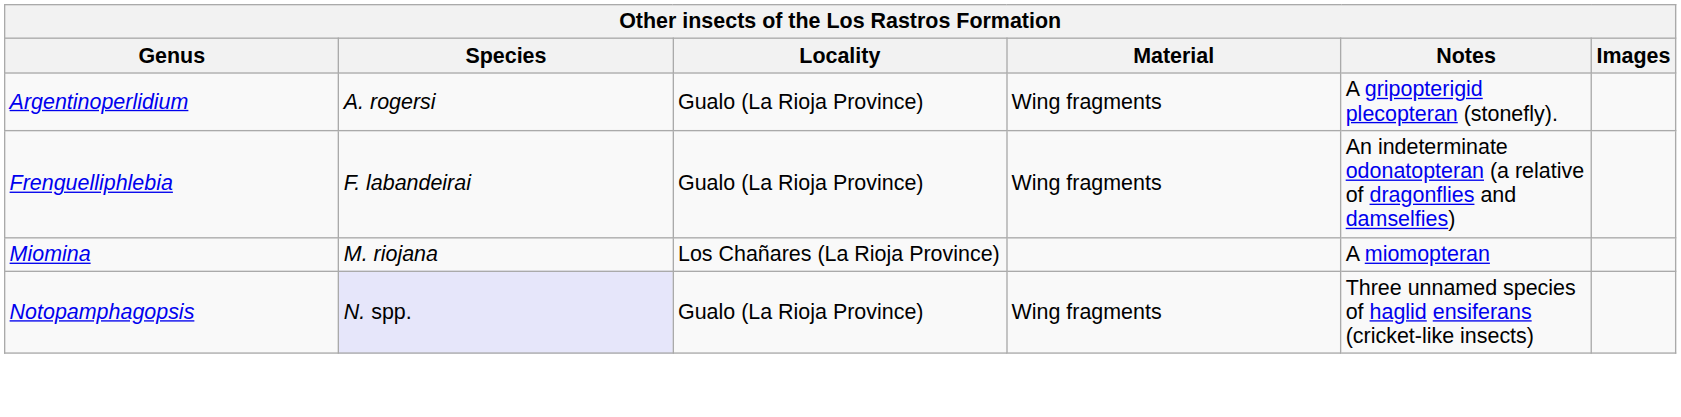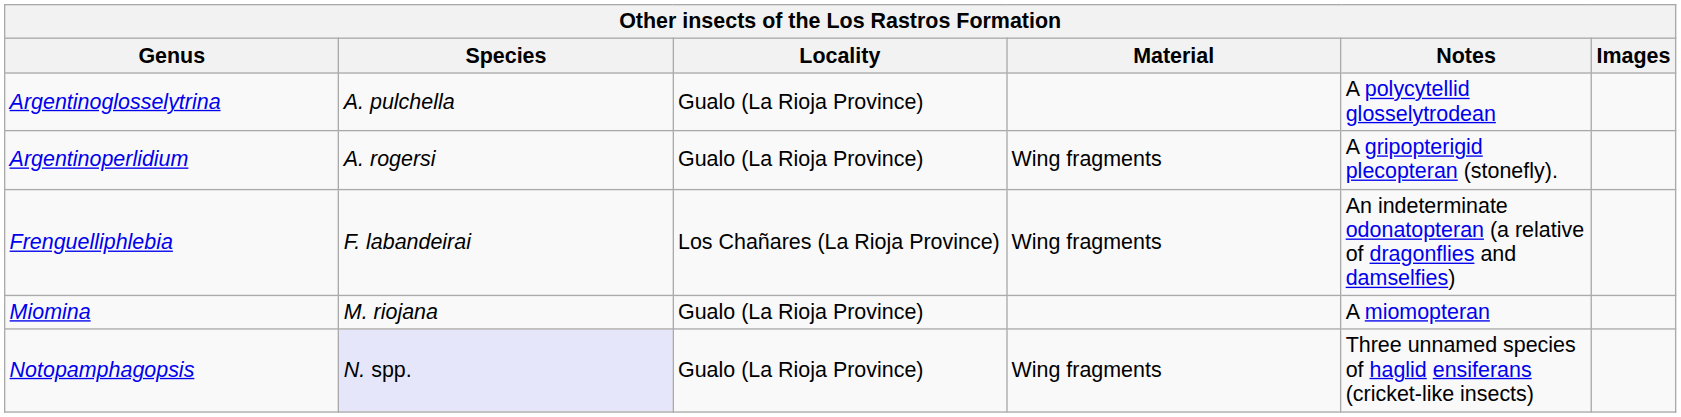 <table class="wikitable" align="center">
 <tr>
 <th colspan="6" align="center">Other insects of the Los Rastros Formation</th>
 </tr>
 <tr>
 <th width="20%">Genus</th>
 <th width="20%">Species</th>
 <th>Locality</th>
 <th width="20%">Material</th>
 <th width="15%">Notes</th>
 <th>Images</th>
 </tr>
 <tr>
+<td><em><a href='#'>Argentinoglosselytrina</a></em></td>
+<td><em>A. pulchella</em></td>
+<td>Gualo (La Rioja Province)</td>
+<td></td>
+<td>A <a href='#'>polycytellid</a> <a href='#'>glosselytrodean</a><em></em></td>
+<td></td>
+</tr>
+<tr>
 <td><em><a href='#'>Argentinoperlidium</a></em></td>
 <td><em>A. rogersi</em></td>
 <td>Gualo (La Rioja Province)</td>
 <td>Wing fragments</td>
 <td>A <a href='#'>gripopterigid</a> <a href='#'>plecopteran</a> (stonefly).</td>
 <td></td>
 </tr>
 <tr>
 <td><em><a href='#'>Frenguelliphlebia</a></em></td>
 <td><em>F. labandeirai</em></td>
-<td>Gualo (La Rioja Province)</td>
+<td>Los Chañares (La Rioja Province)</td>
 <td>Wing fragments</td>
 <td>An indeterminate <a href='#'>odonatopteran</a> (a relative of <a href='#'>dragonflies</a> and <a href='#'>damselfies</a>)</td>
 <td></td>
 </tr>
 <tr>
 <td><em><a href='#'>Miomina</a></em></td>
 <td><em>M. riojana</em></td>
-<td>Los Chañares (La Rioja Province)</td>
+<td>Gualo (La Rioja Province)</td>
 <td></td>
 <td>A <a href='#'>miomopteran</a></td>
 <td></td>
 </tr>
 <tr>
 <td><em><a href='#'>Notopamphagopsis</a></em></td>
 <td style="background: lavender;"><em>N.</em> spp.<em></em></td>
 <td>Gualo (La Rioja Province)</td>
 <td>Wing fragments</td>
 <td>Three<em></em> unnamed species of <a href='#'>haglid</a> <a href='#'>ensiferans</a> (cricket-like insects)</td>
 <td></td>
 </tr>
 </table>
